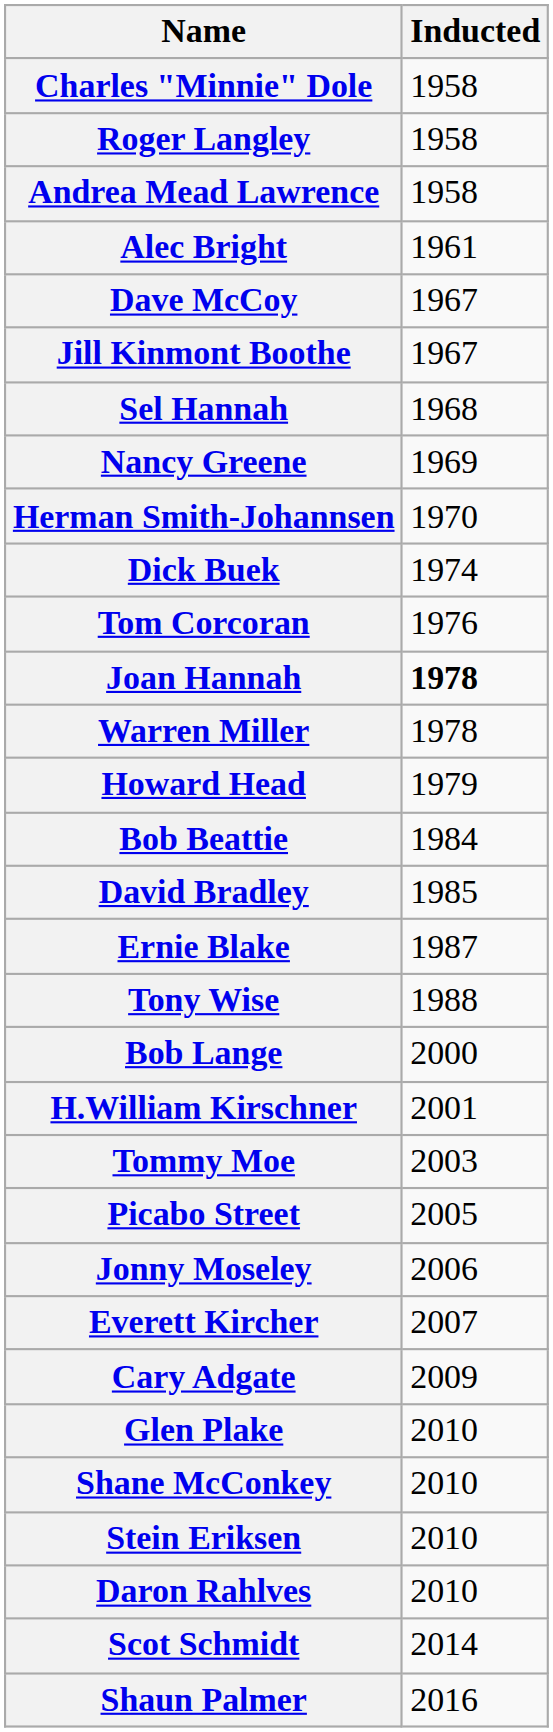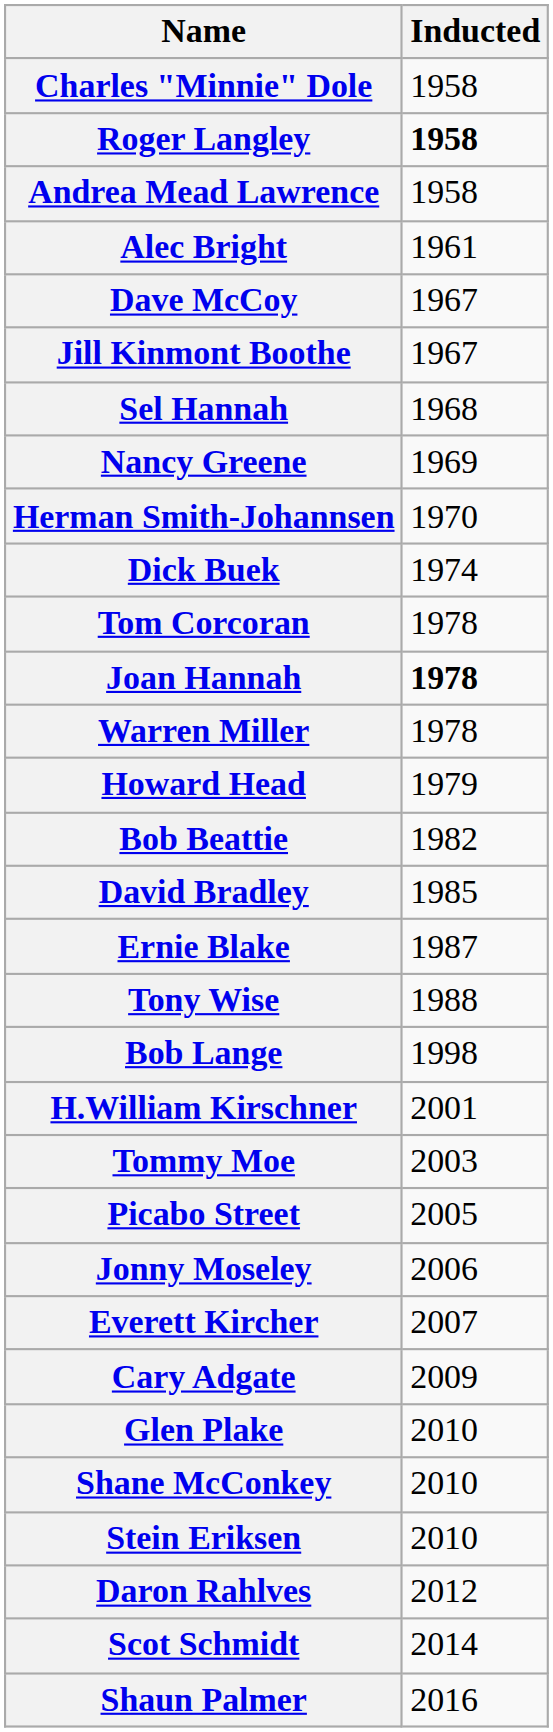 <table class="wikitable plainrowheaders">
 <tr>
 <th scope="col">Name</th>
 <th scope="col">Inducted</th>
 </tr>
 <tr>
 <th scope="row"><a href='#'>Charles "Minnie" Dole</a></th>
 <td>1958</td>
 </tr>
 <tr>
 <th scope="row"><a href='#'>Roger Langley</a></th>
-<td>1958</td>
+<td><strong>1958</strong></td>
 </tr>
 <tr>
 <th scope="row"><a href='#'>Andrea Mead Lawrence</a></th>
 <td>1958</td>
 </tr>
 <tr>
 <th scope="row"><a href='#'>Alec Bright</a></th>
 <td>1961</td>
 </tr>
 <tr>
 <th scope="row"><a href='#'>Dave McCoy</a></th>
 <td>1967</td>
 </tr>
 <tr>
 <th scope="row"><a href='#'>Jill Kinmont Boothe</a></th>
 <td>1967</td>
 </tr>
 <tr>
 <th scope="row"><a href='#'>Sel Hannah</a></th>
 <td>1968</td>
 </tr>
 <tr>
 <th scope="row"><a href='#'>Nancy Greene</a></th>
 <td>1969</td>
 </tr>
 <tr>
 <th scope="row"><a href='#'>Herman Smith-Johannsen</a></th>
 <td>1970</td>
 </tr>
 <tr>
 <th scope="row"><a href='#'>Dick Buek</a></th>
 <td>1974</td>
 </tr>
 <tr>
 <th scope="row"><a href='#'>Tom Corcoran</a></th>
-<td>1976</td>
+<td>1978</td>
 </tr>
 <tr>
 <th scope="row"><a href='#'>Joan Hannah</a></th>
 <td><strong>1978</strong></td>
 </tr>
 <tr>
 <th scope="row"><a href='#'>Warren Miller</a></th>
 <td>1978</td>
 </tr>
 <tr>
 <th scope="row"><a href='#'>Howard Head</a></th>
 <td>1979</td>
 </tr>
 <tr>
 <th scope="row"><a href='#'>Bob Beattie</a></th>
-<td>1984</td>
+<td>1982</td>
 </tr>
 <tr>
 <th scope="row"><a href='#'>David Bradley</a></th>
 <td>1985</td>
 </tr>
 <tr>
 <th scope="row"><a href='#'>Ernie Blake</a></th>
 <td>1987</td>
 </tr>
 <tr>
 <th scope="row"><a href='#'>Tony Wise</a></th>
 <td>1988</td>
 </tr>
 <tr>
 <th scope="row"><a href='#'>Bob Lange</a></th>
-<td>2000</td>
+<td>1998</td>
 </tr>
 <tr>
 <th scope="row"><a href='#'>H.William Kirschner</a></th>
 <td>2001</td>
 </tr>
 <tr>
 <th scope="row"><a href='#'>Tommy Moe</a></th>
 <td>2003</td>
 </tr>
 <tr>
 <th scope="row"><a href='#'>Picabo Street</a></th>
 <td>2005</td>
 </tr>
 <tr>
 <th scope="row"><a href='#'>Jonny Moseley</a></th>
 <td>2006</td>
 </tr>
 <tr>
 <th scope="row"><a href='#'>Everett Kircher</a></th>
 <td>2007</td>
 </tr>
 <tr>
 <th scope="row"><a href='#'>Cary Adgate</a></th>
 <td>2009</td>
 </tr>
 <tr>
 <th scope="row"><a href='#'>Glen Plake</a></th>
 <td>2010</td>
 </tr>
 <tr>
 <th scope="row"><a href='#'>Shane McConkey</a></th>
 <td>2010</td>
 </tr>
 <tr>
 <th scope="row"><a href='#'>Stein Eriksen</a></th>
 <td>2010</td>
 </tr>
 <tr>
 <th scope="row"><a href='#'>Daron Rahlves</a></th>
-<td>2010</td>
+<td>2012</td>
 </tr>
 <tr>
 <th scope="row"><a href='#'>Scot Schmidt</a></th>
 <td>2014</td>
 </tr>
 <tr>
 <th scope="row"><a href='#'>Shaun Palmer</a></th>
 <td>2016</td>
 </tr>
 </table>
